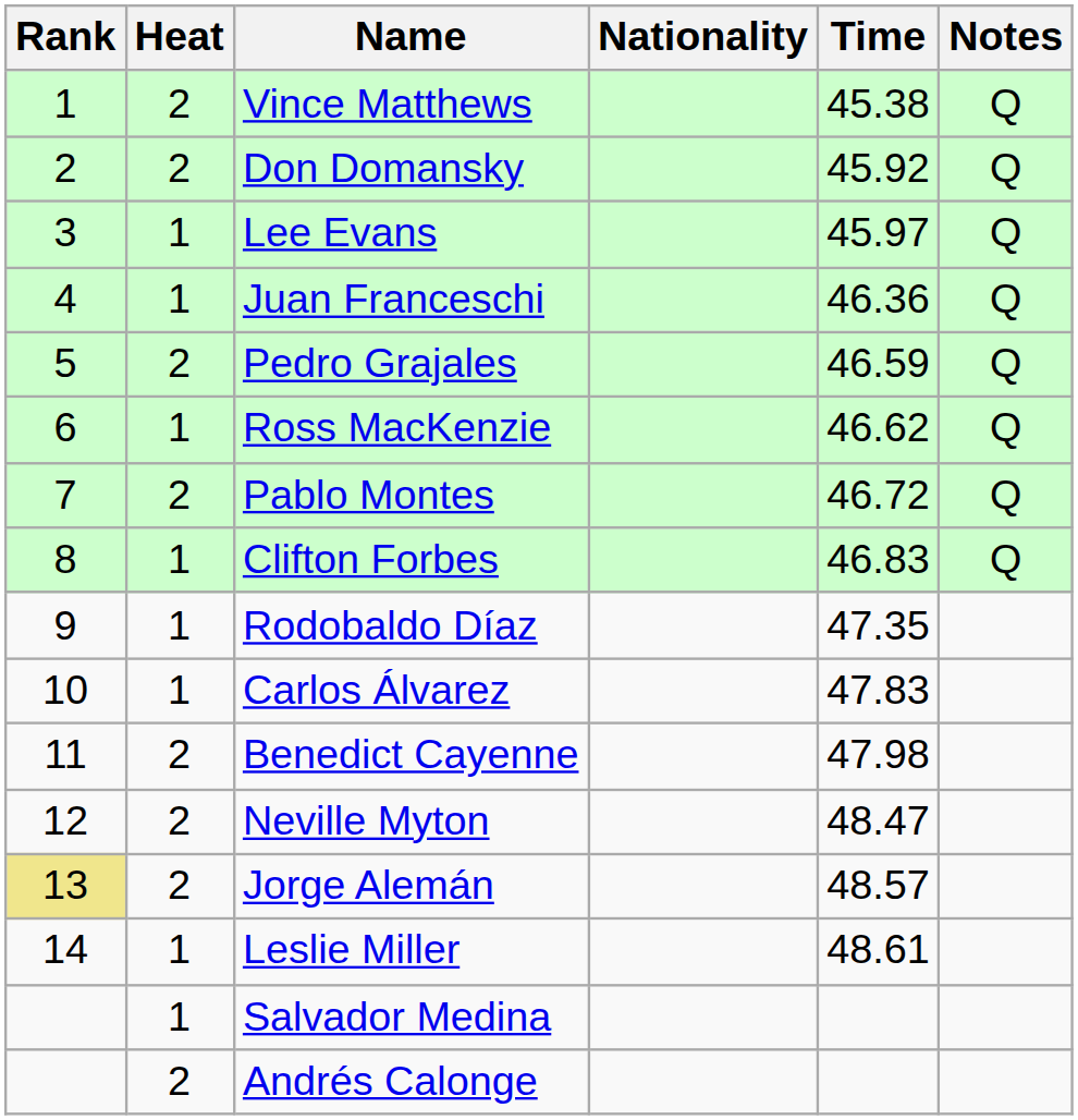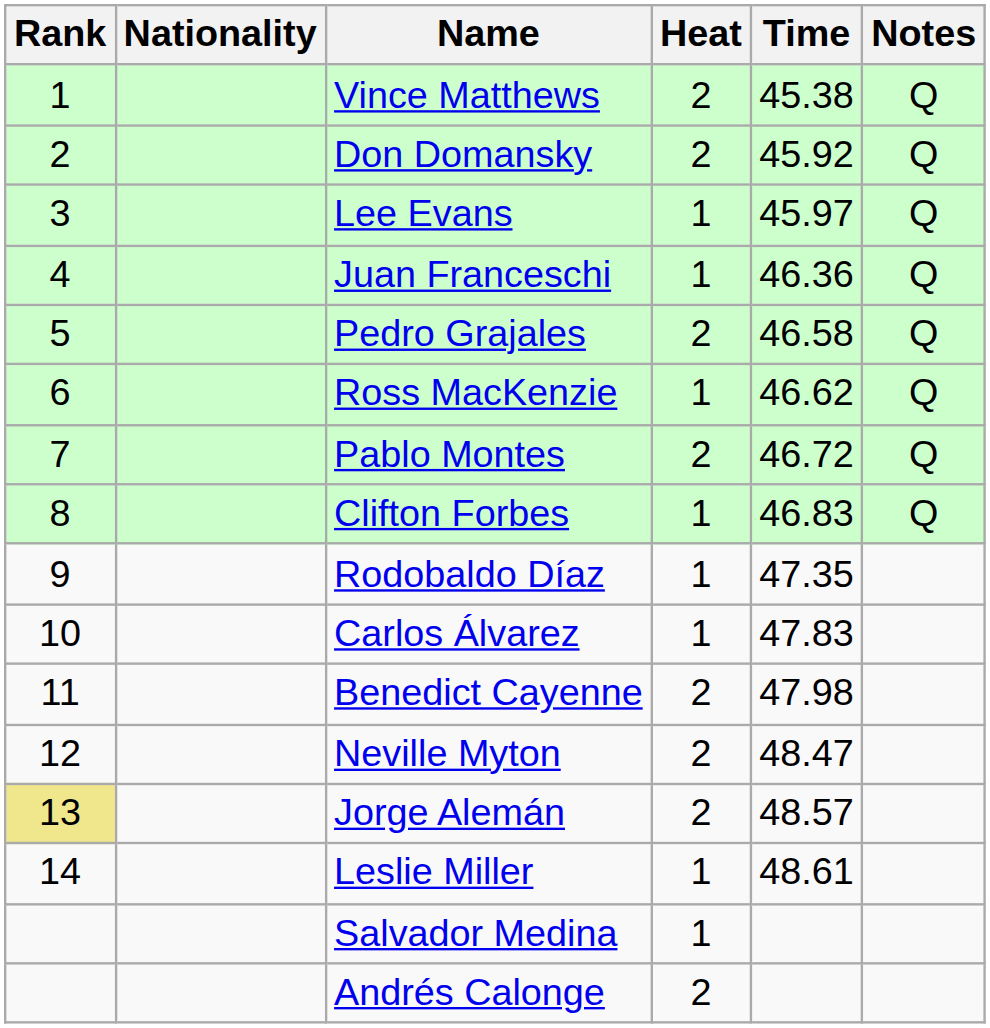 <table class="wikitable sortable" style="text-align:center">
 <tr>
 <th>Rank</th>
+<th>Nationality</th>
+<th>Name</th>
 <th>Heat</th>
-<th>Name</th>
-<th>Nationality</th>
 <th>Time</th>
 <th>Notes</th>
 </tr>
 <tr bgcolor=ccffcc>
 <td>1</td>
+<td align=left></td>
+<td align=left><a href='#'>Vince Matthews</a></td>
 <td>2</td>
-<td align=left><a href='#'>Vince Matthews</a></td>
-<td align=left></td>
 <td>45.38</td>
 <td>Q</td>
 </tr>
 <tr bgcolor=ccffcc>
 <td>2</td>
+<td align=left></td>
+<td align=left><a href='#'>Don Domansky</a></td>
 <td>2</td>
-<td align=left><a href='#'>Don Domansky</a></td>
-<td align=left></td>
 <td>45.92</td>
 <td>Q</td>
 </tr>
 <tr bgcolor=ccffcc>
 <td>3</td>
+<td align=left></td>
+<td align=left><a href='#'>Lee Evans</a></td>
 <td>1</td>
-<td align=left><a href='#'>Lee Evans</a></td>
-<td align=left></td>
 <td>45.97</td>
 <td>Q</td>
 </tr>
 <tr bgcolor=ccffcc>
 <td>4</td>
+<td align=left></td>
+<td align=left><a href='#'>Juan Franceschi</a></td>
 <td>1</td>
-<td align=left><a href='#'>Juan Franceschi</a></td>
-<td align=left></td>
 <td>46.36</td>
 <td>Q</td>
 </tr>
 <tr bgcolor=ccffcc>
 <td>5</td>
+<td align=left></td>
+<td align=left><a href='#'>Pedro Grajales</a></td>
 <td>2</td>
-<td align=left><a href='#'>Pedro Grajales</a></td>
-<td align=left></td>
-<td>46.59</td>
+<td>46.58</td>
 <td>Q</td>
 </tr>
 <tr bgcolor=ccffcc>
 <td>6</td>
+<td align=left></td>
+<td align=left><a href='#'>Ross MacKenzie</a></td>
 <td>1</td>
-<td align=left><a href='#'>Ross MacKenzie</a></td>
-<td align=left></td>
 <td>46.62</td>
 <td>Q</td>
 </tr>
 <tr bgcolor=ccffcc>
 <td>7</td>
+<td align=left></td>
+<td align=left><a href='#'>Pablo Montes</a></td>
 <td>2</td>
-<td align=left><a href='#'>Pablo Montes</a></td>
-<td align=left></td>
 <td>46.72</td>
 <td>Q</td>
 </tr>
 <tr bgcolor=ccffcc>
 <td>8</td>
+<td align=left></td>
+<td align=left><a href='#'>Clifton Forbes</a></td>
 <td>1</td>
-<td align=left><a href='#'>Clifton Forbes</a></td>
-<td align=left></td>
 <td>46.83</td>
 <td>Q</td>
 </tr>
 <tr>
 <td>9</td>
+<td align=left></td>
+<td align=left><a href='#'>Rodobaldo Díaz</a></td>
 <td>1</td>
-<td align=left><a href='#'>Rodobaldo Díaz</a></td>
-<td align=left></td>
 <td>47.35</td>
 <td></td>
 </tr>
 <tr>
 <td>10</td>
+<td align=left></td>
+<td align=left><a href='#'>Carlos Álvarez</a></td>
 <td>1</td>
-<td align=left><a href='#'>Carlos Álvarez</a></td>
-<td align=left></td>
 <td>47.83</td>
 <td></td>
 </tr>
 <tr>
 <td>11</td>
+<td align=left></td>
+<td align=left><a href='#'>Benedict Cayenne</a></td>
 <td>2</td>
-<td align=left><a href='#'>Benedict Cayenne</a></td>
-<td align=left></td>
 <td>47.98</td>
 <td></td>
 </tr>
 <tr>
 <td>12</td>
+<td align=left></td>
+<td align=left><a href='#'>Neville Myton</a></td>
 <td>2</td>
-<td align=left><a href='#'>Neville Myton</a></td>
-<td align=left></td>
 <td>48.47</td>
 <td></td>
 </tr>
 <tr>
 <td style="background: khaki;">13</td>
+<td align=left></td>
+<td align=left><a href='#'>Jorge Alemán</a></td>
 <td>2</td>
-<td align=left><a href='#'>Jorge Alemán</a></td>
-<td align=left></td>
 <td>48.57</td>
 <td></td>
 </tr>
 <tr>
 <td>14</td>
+<td align=left></td>
+<td align=left><a href='#'>Leslie Miller</a></td>
 <td>1</td>
-<td align=left><a href='#'>Leslie Miller</a></td>
-<td align=left></td>
 <td>48.61</td>
 <td></td>
 </tr>
 <tr>
 <td></td>
+<td align=left></td>
+<td align=left><a href='#'>Salvador Medina</a></td>
 <td>1</td>
-<td align=left><a href='#'>Salvador Medina</a></td>
-<td align=left></td>
 <td></td>
 <td></td>
 </tr>
 <tr>
 <td></td>
+<td align=left></td>
+<td align=left><a href='#'>Andrés Calonge</a></td>
 <td>2</td>
-<td align=left><a href='#'>Andrés Calonge</a></td>
-<td align=left></td>
 <td></td>
 <td></td>
 </tr>
 </table>
